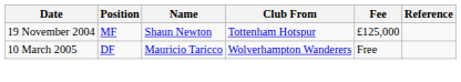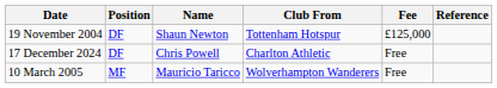 <table class="wikitable">
 <tr>
 <th>Date</th>
 <th>Position</th>
 <th>Name</th>
 <th>Club From</th>
 <th>Fee</th>
 <th>Reference</th>
 </tr>
 <tr>
 <td>19 November 2004</td>
-<td><a href='#'>MF</a></td>
+<td><a href='#'>DF</a></td>
 <td><a href='#'>Shaun Newton</a></td>
 <td><a href='#'>Tottenham Hotspur</a></td>
 <td>£125,000</td>
 <td></td>
 </tr>
 <tr>
+<td>17 December 2024</td>
+<td><a href='#'>DF</a></td>
+<td><a href='#'>Chris Powell</a></td>
+<td><a href='#'>Charlton Athletic</a></td>
+<td>Free</td>
+<td></td>
+</tr>
+<tr>
 <td>10 March 2005</td>
-<td><a href='#'>DF</a></td>
+<td><a href='#'>MF</a></td>
 <td><a href='#'>Mauricio Taricco</a></td>
 <td><a href='#'>Wolverhampton Wanderers</a></td>
 <td>Free</td>
 <td></td>
 </tr>
 </table>
